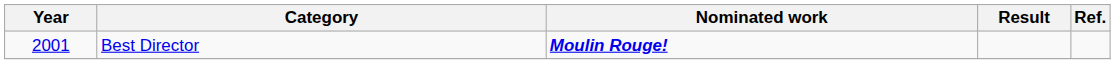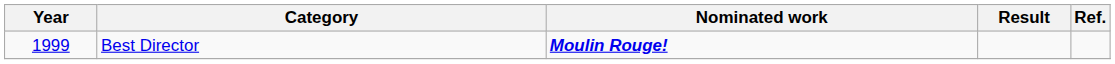 <table class=wikitable>
 <tr>
 <th scope="col" style="width:5em;">Year</th>
 <th scope="col" style="width:26em;">Category</th>
 <th scope="col" style="width:25em;">Nominated work</th>
 <th scope="col" style="width:5em;">Result</th>
 <th>Ref.</th>
 </tr>
 <tr>
-<td style="text-align:center;"><a href='#'>2001</a></td>
+<td style="text-align:center;"><a href='#'>1999</a></td>
 <td><a href='#'>Best Director</a></td>
 <td><strong><em><a href='#'>Moulin Rouge!</a></em></strong></td>
 <td></td>
 <td></td>
 </tr>
 <tr>
 </tr>
 </table>
